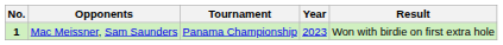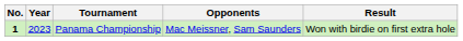 <table class="wikitable" style="font-size:95%;">
 <tr>
 <th>No.</th>
+<th>Year</th>
+<th>Tournament</th>
 <th>Opponents</th>
-<th>Tournament</th>
-<th>Year</th>
 <th>Result</th>
 </tr>
 <tr style="background:#D0F0C0;">
 <td align=center><strong>1</strong></td>
+<td><a href='#'>2023</a></td>
+<td><a href='#'>Panama Championship</a></td>
 <td> <a href='#'>Mac Meissner</a>,  <a href='#'>Sam Saunders</a></td>
-<td><a href='#'>Panama Championship</a></td>
-<td><a href='#'>2023</a></td>
 <td>Won with birdie on first extra hole</td>
 </tr>
 </table>
